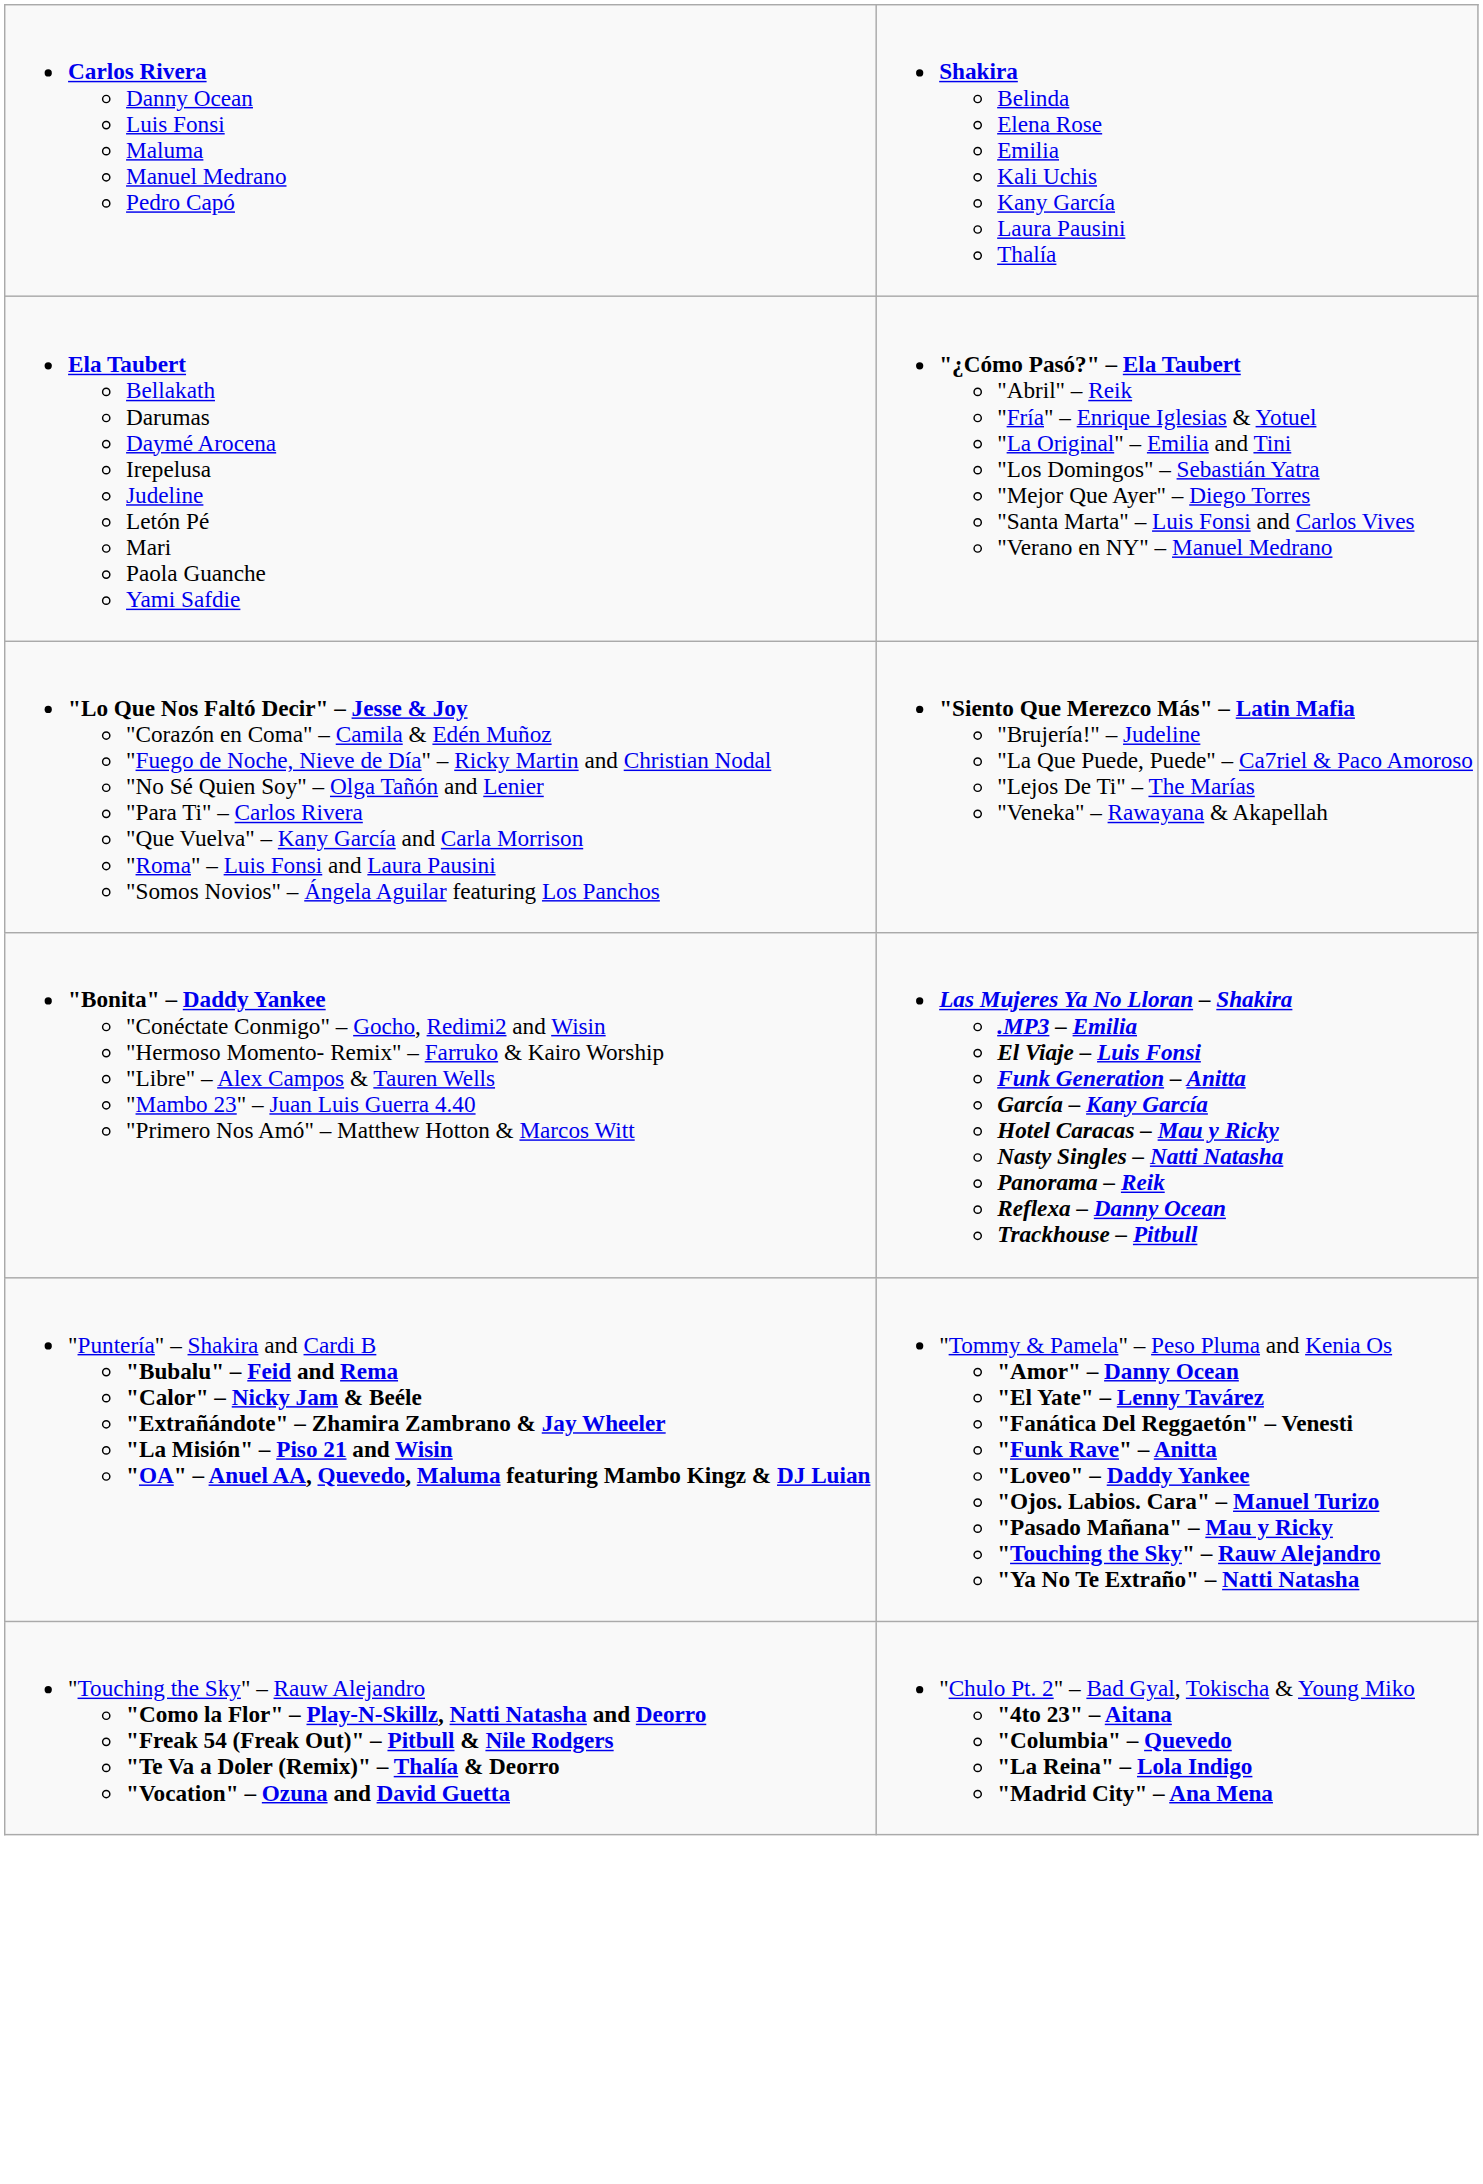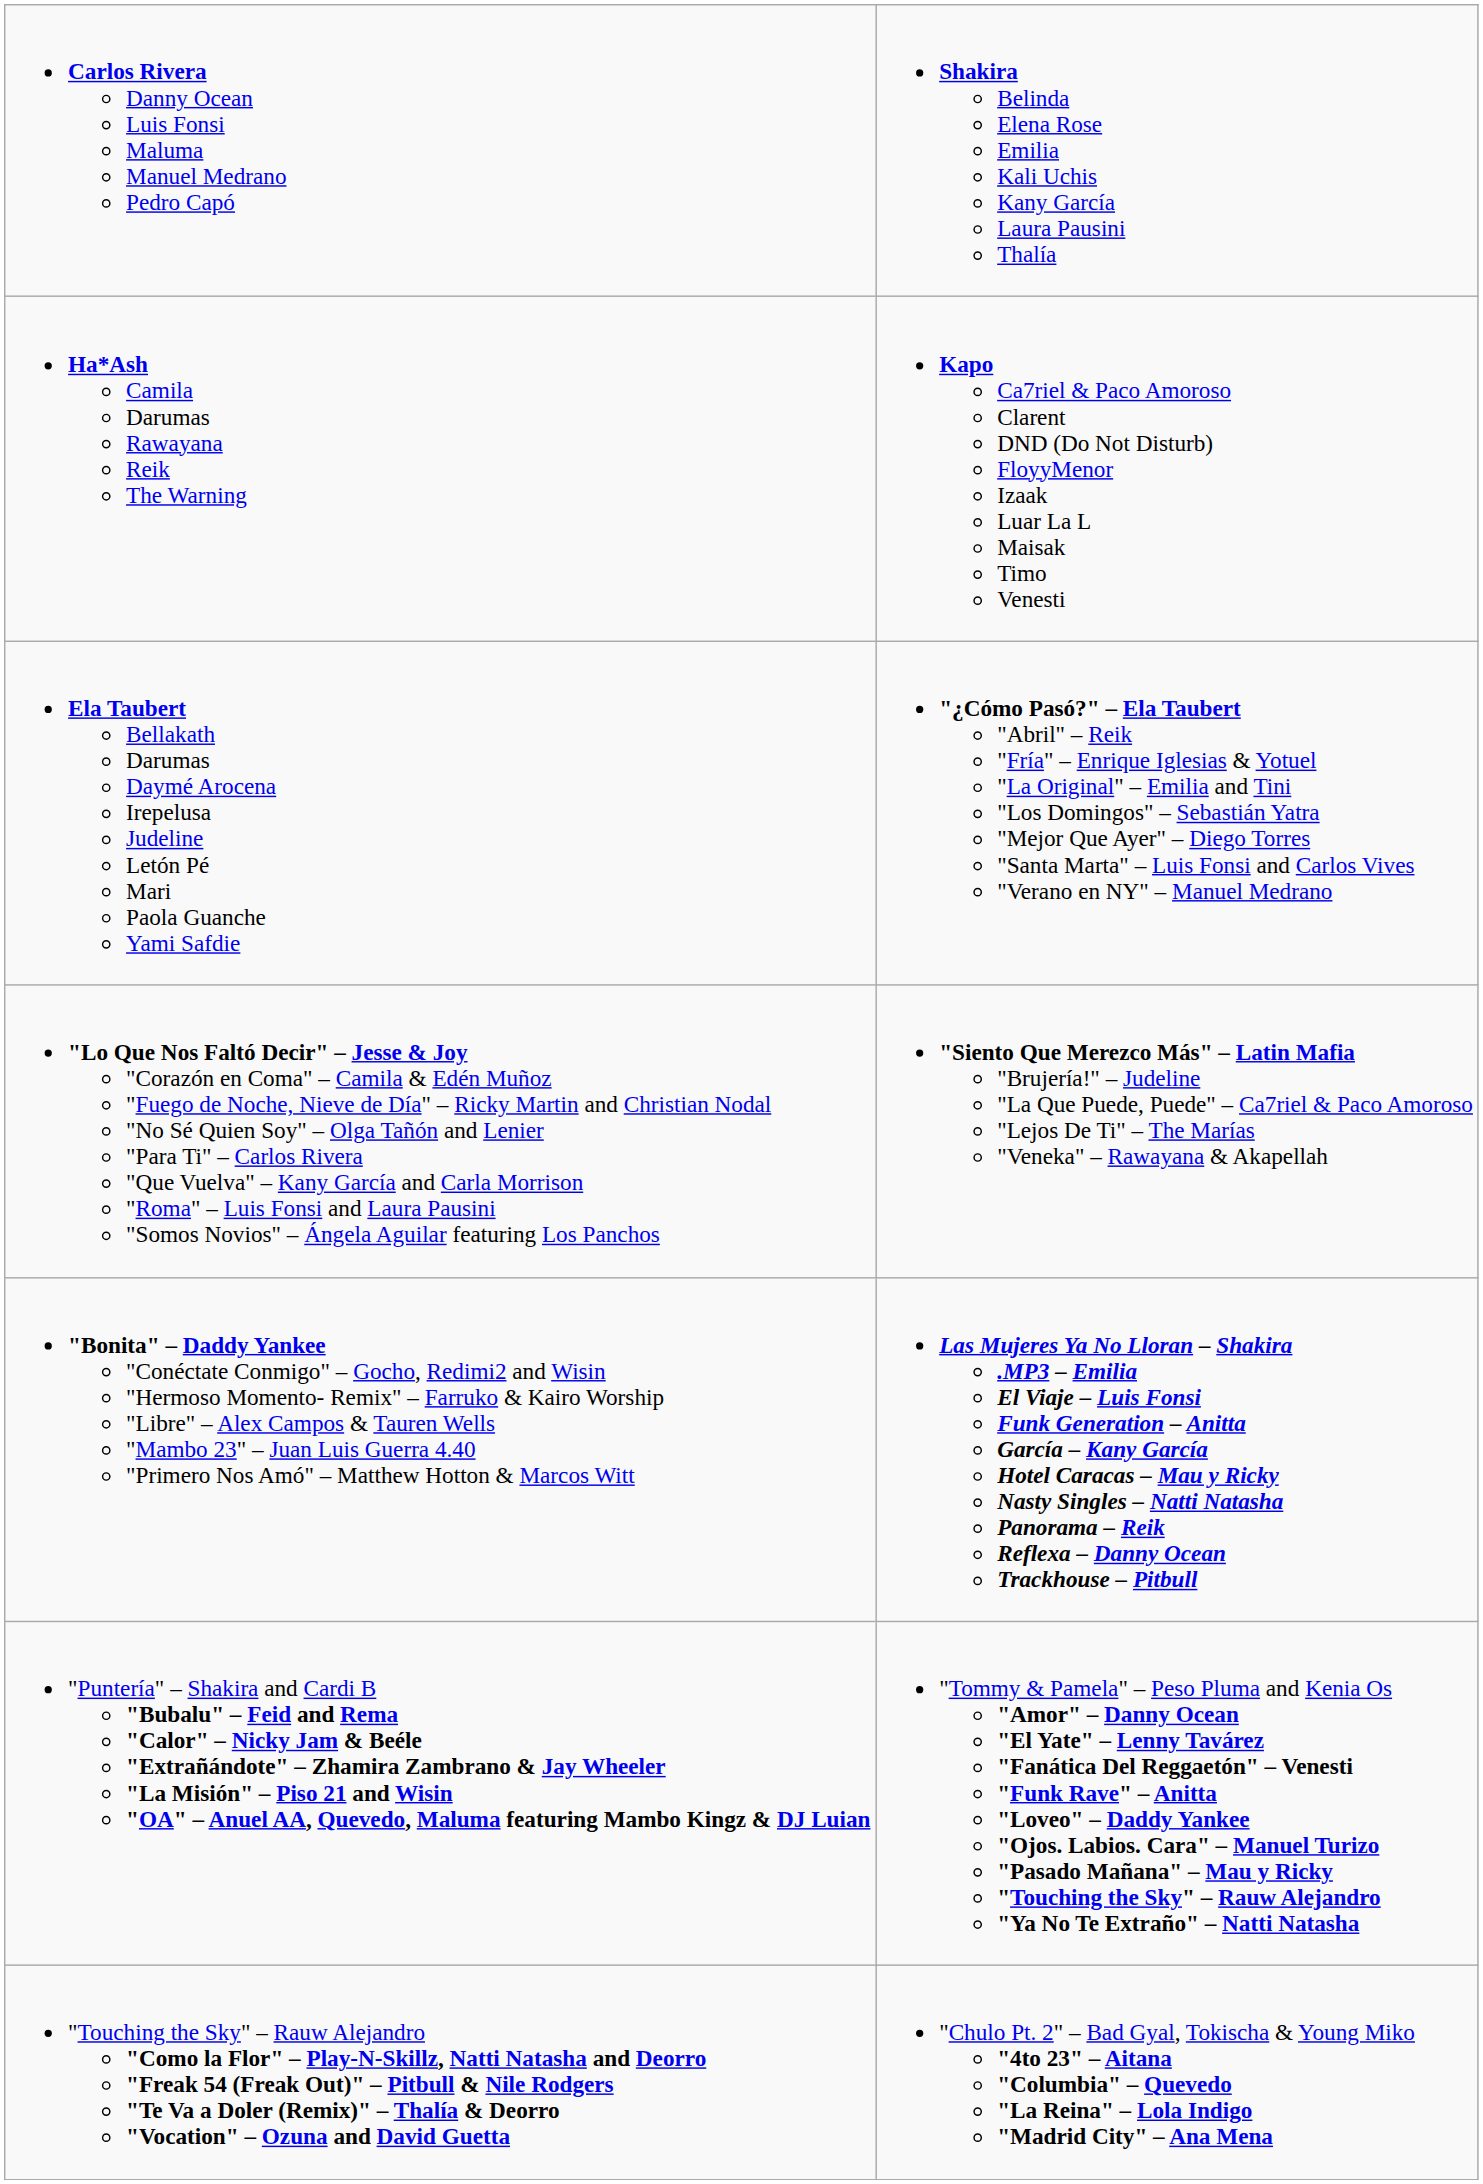 <table class="wikitable">
 <tr>
 <td valign="top"><br><ul><li><strong><a href='#'>Carlos Rivera</a></strong><ul><li><a href='#'>Danny Ocean</a></li><li><a href='#'>Luis Fonsi</a></li><li><a href='#'>Maluma</a></li><li><a href='#'>Manuel Medrano</a></li><li><a href='#'>Pedro Capó</a></li></ul></li></ul></td>
 <td valign="top"><br><ul><li><strong><a href='#'>Shakira</a></strong><ul><li><a href='#'>Belinda</a></li><li><a href='#'>Elena Rose</a></li><li><a href='#'>Emilia</a></li><li><a href='#'>Kali Uchis</a></li><li><a href='#'>Kany García</a></li><li><a href='#'>Laura Pausini</a></li><li><a href='#'>Thalía</a></li></ul></li></ul></td>
+</tr>
+<tr>
+<td valign="top"><br><ul><li><strong><a href='#'>Ha*Ash</a></strong><ul><li><a href='#'>Camila</a></li><li>Darumas</li><li><a href='#'>Rawayana</a></li><li><a href='#'>Reik</a></li><li><a href='#'>The Warning</a></li></ul></li></ul></td>
+<td valign="top"><br><ul><li><strong><a href='#'>Kapo</a></strong><ul><li><a href='#'>Ca7riel & Paco Amoroso</a></li><li>Clarent</li><li>DND (Do Not Disturb)</li><li><a href='#'>FloyyMenor</a></li><li>Izaak</li><li>Luar La L</li><li>Maisak</li><li>Timo</li><li>Venesti</li></ul></li></ul></td>
 </tr>
 <tr>
 <td valign="top"><br><ul><li><strong><a href='#'>Ela Taubert</a></strong><ul><li><a href='#'>Bellakath</a></li><li>Darumas</li><li><a href='#'>Daymé Arocena</a></li><li>Irepelusa</li><li><a href='#'>Judeline</a></li><li>Letón Pé</li><li>Mari</li><li>Paola Guanche</li><li><a href='#'>Yami Safdie</a></li></ul></li></ul></td>
 <td valign="top"><br><ul><li><strong>"¿Cómo Pasó?" – <a href='#'>Ela Taubert</a></strong><ul><li>"Abril" – <a href='#'>Reik</a></li><li>"<a href='#'>Fría</a>" – <a href='#'>Enrique Iglesias</a> & <a href='#'>Yotuel</a></li><li>"<a href='#'>La Original</a>" – <a href='#'>Emilia</a> and <a href='#'>Tini</a></li><li>"Los Domingos" – <a href='#'>Sebastián Yatra</a></li><li>"Mejor Que Ayer" – <a href='#'>Diego Torres</a></li><li>"Santa Marta" – <a href='#'>Luis Fonsi</a> and <a href='#'>Carlos Vives</a></li><li>"Verano en NY" – <a href='#'>Manuel Medrano</a></li></ul></li></ul></td>
 </tr>
 <tr>
 <td valign="top"><br><ul><li><strong>"Lo Que Nos Faltó Decir" – <a href='#'>Jesse & Joy</a></strong><ul><li>"Corazón en Coma" – <a href='#'>Camila</a> & <a href='#'>Edén Muñoz</a></li><li>"<a href='#'>Fuego de Noche, Nieve de Día</a>" – <a href='#'>Ricky Martin</a> and <a href='#'>Christian Nodal</a></li><li>"No Sé Quien Soy" – <a href='#'>Olga Tañón</a> and <a href='#'>Lenier</a></li><li>"Para Ti" – <a href='#'>Carlos Rivera</a></li><li>"Que Vuelva" – <a href='#'>Kany García</a> and <a href='#'>Carla Morrison</a></li><li>"<a href='#'>Roma</a>" – <a href='#'>Luis Fonsi</a> and <a href='#'>Laura Pausini</a></li><li>"Somos Novios" – <a href='#'>Ángela Aguilar</a> featuring <a href='#'>Los Panchos</a></li></ul></li></ul></td>
 <td valign="top"><br><ul><li><strong>"Siento Que Merezco Más" – <a href='#'>Latin Mafia</a></strong><ul><li>"Brujería!" – <a href='#'>Judeline</a></li><li>"La Que Puede, Puede" – <a href='#'>Ca7riel & Paco Amoroso</a></li><li>"Lejos De Ti" – <a href='#'>The Marías</a></li><li>"Veneka" – <a href='#'>Rawayana</a> & Akapellah</li></ul></li></ul></td>
 </tr>
 <tr>
 <td valign="top"><br><ul><li><strong>"Bonita" – <a href='#'>Daddy Yankee</a></strong><ul><li>"Conéctate Conmigo" – <a href='#'>Gocho</a>, <a href='#'>Redimi2</a> and <a href='#'>Wisin</a></li><li>"Hermoso Momento- Remix" – <a href='#'>Farruko</a> & Kairo Worship</li><li>"Libre" – <a href='#'>Alex Campos</a> & <a href='#'>Tauren Wells</a></li><li>"<a href='#'>Mambo 23</a>" – <a href='#'>Juan Luis Guerra 4.40</a></li><li>"Primero Nos Amó" – Matthew Hotton & <a href='#'>Marcos Witt</a></li></ul></li></ul></td>
 <td valign="top"><br><ul><li><strong><em><a href='#'>Las Mujeres Ya No Lloran</a><em> – <a href='#'>Shakira</a><strong><ul><li></em><a href='#'>.MP3</a><em> – <a href='#'>Emilia</a></li><li></em>El Viaje<em> – <a href='#'>Luis Fonsi</a></li><li></em><a href='#'>Funk Generation</a><em> – <a href='#'>Anitta</a></li><li></em>García<em> – <a href='#'>Kany García</a></li><li></em>Hotel Caracas<em> – <a href='#'>Mau y Ricky</a></li><li></em>Nasty Singles<em> – <a href='#'>Natti Natasha</a></li><li></em>Panorama<em> – <a href='#'>Reik</a></li><li></em>Reflexa<em> – <a href='#'>Danny Ocean</a></li><li></em>Trackhouse<em> – <a href='#'>Pitbull</a></li></ul></li></ul></td>
 </tr>
 <tr>
 <td valign="top"><br><ul><li></strong>"<a href='#'>Puntería</a>" – <a href='#'>Shakira</a> and <a href='#'>Cardi B</a><strong><ul><li>"Bubalu" – <a href='#'>Feid</a> and <a href='#'>Rema</a></li><li>"Calor" – <a href='#'>Nicky Jam</a> & Beéle</li><li>"Extrañándote" – Zhamira Zambrano & <a href='#'>Jay Wheeler</a></li><li>"La Misión" – <a href='#'>Piso 21</a> and <a href='#'>Wisin</a></li><li>"<a href='#'>OA</a>" – <a href='#'>Anuel AA</a>, <a href='#'>Quevedo</a>, <a href='#'>Maluma</a> featuring Mambo Kingz & <a href='#'>DJ Luian</a></li></ul></li></ul></td>
 <td valign="top"><br><ul><li></strong>"<a href='#'>Tommy & Pamela</a>" – <a href='#'>Peso Pluma</a> and <a href='#'>Kenia Os</a><strong><ul><li>"Amor" – <a href='#'>Danny Ocean</a></li><li>"El Yate" – <a href='#'>Lenny Tavárez</a></li><li>"Fanática Del Reggaetón" – Venesti</li><li>"<a href='#'>Funk Rave</a>" – <a href='#'>Anitta</a></li><li>"Loveo" – <a href='#'>Daddy Yankee</a></li><li>"Ojos. Labios. Cara" – <a href='#'>Manuel Turizo</a></li><li>"Pasado Mañana" – <a href='#'>Mau y Ricky</a></li><li>"<a href='#'>Touching the Sky</a>" – <a href='#'>Rauw Alejandro</a></li><li>"Ya No Te Extraño" – <a href='#'>Natti Natasha</a></li></ul></li></ul></td>
 </tr>
 <tr>
 <td valign="top"><br><ul><li></strong>"<a href='#'>Touching the Sky</a>" – <a href='#'>Rauw Alejandro</a><strong><ul><li>"Como la Flor" – <a href='#'>Play-N-Skillz</a>, <a href='#'>Natti Natasha</a> and <a href='#'>Deorro</a></li><li>"Freak 54 (Freak Out)" – <a href='#'>Pitbull</a> & <a href='#'>Nile Rodgers</a></li><li>"Te Va a Doler (Remix)" – <a href='#'>Thalía</a> & Deorro</li><li>"Vocation" – <a href='#'>Ozuna</a> and <a href='#'>David Guetta</a></li></ul></li></ul></td>
 <td valign="top"><br><ul><li></strong>"<a href='#'>Chulo Pt. 2</a>" – <a href='#'>Bad Gyal</a>, <a href='#'>Tokischa</a> & <a href='#'>Young Miko</a><strong><ul><li>"4to 23" – <a href='#'>Aitana</a></li><li>"Columbia" – <a href='#'>Quevedo</a></li><li>"La Reina" – <a href='#'>Lola Indigo</a></li><li>"Madrid City" – <a href='#'>Ana Mena</a></li></ul></li></ul></td>
 </tr>
 </table>
